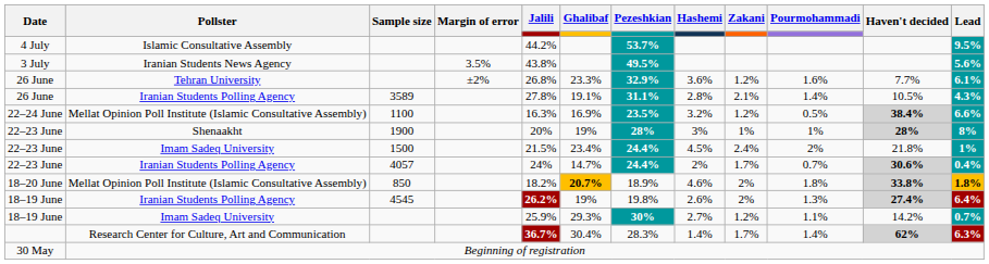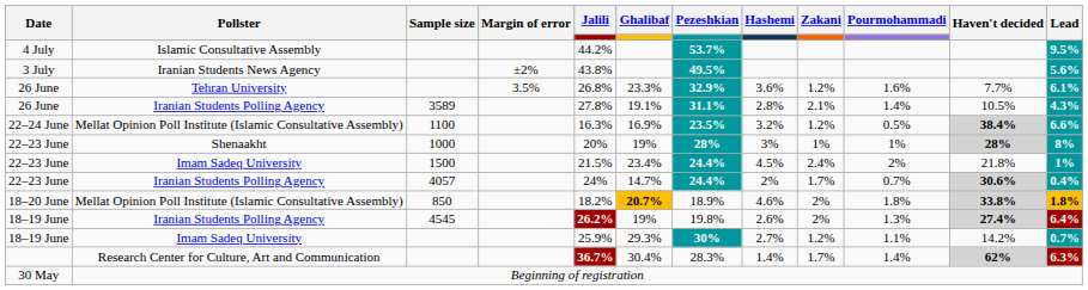 <table class="wikitable" style="text-align:center;font-size:85%;line-height:13px">
 <tr style="height:30px;background-color:#8B8B8B">
 <th rowspan=2>Date</th>
 <th rowspan=2>Pollster</th>
 <th rowspan=2>Sample size</th>
 <th rowspan=2>Margin of error</th>
 <th><a href='#'>Jalili</a></th>
 <th><a href='#'>Ghalibaf</a></th>
 <th><a href='#'>Pezeshkian</a></th>
 <th><a href='#'>Hashemi</a></th>
 <th><a href='#'>Zakani</a></th>
 <th><a href='#'>Pourmohammadi</a></th>
 <th rowspan=2>Haven't decided</th>
 <th rowspan=2>Lead</th>
 </tr>
 <tr>
 <td bgcolor="#A10000"></td>
 <td bgcolor="#ffbf00"></td>
 <td bgcolor="#00989D"></td>
 <td bgcolor="#123456"></td>
 <td bgcolor="#FE6100"></td>
 <td bgcolor="#9370db"></td>
 </tr>
 <tr>
 <td>4 July</td>
 <td>Islamic Consultative Assembly</td>
 <td></td>
 <td></td>
 <td>44.2%</td>
 <td></td>
 <td style="background:#00989D;color:#FFFFFF;"><strong>53.7%</strong></td>
 <td></td>
 <td></td>
 <td></td>
 <td></td>
 <td style="background:#00989D;color:#FFFFFF;"><strong>9.5%</strong></td>
 </tr>
 <tr>
 <td>3 July</td>
 <td>Iranian Students News Agency</td>
 <td></td>
-<td>3.5%</td>
+<td>±2%</td>
 <td>43.8%</td>
 <td></td>
 <td style="background:#00989D;color:#FFFFFF;"><strong>49.5%</strong></td>
 <td></td>
 <td></td>
 <td></td>
 <td></td>
 <td style="background:#00989D;color:#FFFFFF;"><strong>5.6%</strong></td>
 </tr>
 <tr>
 <td>26 June</td>
 <td><a href='#'>Tehran University</a></td>
 <td></td>
-<td>±2%</td>
+<td>3.5%</td>
 <td>26.8%</td>
 <td>23.3%</td>
 <td style="background:#00989D;color:#FFFFFF;"><strong>32.9%</strong></td>
 <td>3.6%</td>
 <td>1.2%</td>
 <td>1.6%</td>
 <td>7.7%</td>
 <td style="background:#00989D;color:#FFFFFF;"><strong>6.1%</strong></td>
 </tr>
 <tr>
 <td>26 June</td>
 <td><a href='#'>Iranian Students Polling Agency</a></td>
 <td>3589</td>
 <td></td>
 <td>27.8%</td>
 <td>19.1%</td>
 <td style="background:#00989D;color:#FFFFFF;"><strong>31.1%</strong></td>
 <td>2.8%</td>
 <td>2.1%</td>
 <td>1.4%</td>
 <td>10.5%</td>
 <td style="background:#00989D;color:#FFFFFF;"><strong>4.3%</strong></td>
 </tr>
 <tr>
 <td>22–24 June</td>
 <td>Mellat Opinion Poll Institute (Islamic Consultative Assembly)</td>
 <td>1100</td>
 <td></td>
 <td>16.3%</td>
 <td>16.9%</td>
 <td style="background:#00989D;color:#FFFFFF;"><strong>23.5%</strong></td>
 <td>3.2%</td>
 <td>1.2%</td>
 <td>0.5%</td>
 <td style="background:lightgrey"><strong>38.4%</strong></td>
 <td style="background:#00989D;color:#FFFFFF;"><strong>6.6%</strong></td>
 </tr>
 <tr>
 <td>22–23 June</td>
 <td>Shenaakht</td>
-<td>1900</td>
+<td>1000</td>
 <td></td>
 <td>20%</td>
 <td>19%</td>
 <td style="background:#00989D;color:#FFFFFF;"><strong>28%</strong></td>
 <td>3%</td>
 <td>1%</td>
 <td>1%</td>
 <td style="background:lightgrey"><strong>28%</strong></td>
 <td style="background:#00989D;color:#FFFFFF;"><strong>8%</strong></td>
 </tr>
 <tr>
 <td>22–23 June</td>
 <td><a href='#'>Imam Sadeq University</a></td>
 <td>1500</td>
 <td></td>
 <td>21.5%</td>
 <td>23.4%</td>
 <td style="background:#00989D;color:#FFFFFF;"><strong>24.4%</strong></td>
 <td>4.5%</td>
 <td>2.4%</td>
 <td>2%</td>
 <td>21.8%</td>
 <td style="background:#00989D;color:#FFFFFF;"><strong>1%</strong></td>
 </tr>
 <tr>
 <td>22–23 June</td>
 <td><a href='#'>Iranian Students Polling Agency</a></td>
 <td>4057</td>
 <td></td>
 <td>24%</td>
 <td>14.7%</td>
 <td style="background:#00989D;color:#FFFFFF;"><strong>24.4%</strong></td>
 <td>2%</td>
 <td>1.7%</td>
 <td>0.7%</td>
 <td style="background:lightgrey"><strong>30.6%</strong></td>
 <td style="background:#00989D;color:#FFFFFF;"><strong>0.4%</strong></td>
 </tr>
 <tr>
 <td>18–20 June</td>
 <td>Mellat Opinion Poll Institute (Islamic Consultative Assembly)</td>
 <td>850</td>
 <td></td>
 <td>18.2%</td>
 <td style="background:#ffbf00"><strong>20.7%</strong></td>
 <td>18.9%</td>
 <td>4.6%</td>
 <td>2%</td>
 <td>1.8%</td>
 <td style="background:lightgrey"><strong>33.8%</strong></td>
 <td style="background:#ffbf00"><strong>1.8%</strong></td>
 </tr>
 <tr>
 <td>18–19 June</td>
 <td><a href='#'>Iranian Students Polling Agency</a></td>
 <td>4545</td>
 <td></td>
 <td style="background:#A10000;color:#FFFFFF;"><strong>26.2%</strong></td>
 <td>19%</td>
 <td>19.8%</td>
 <td>2.6%</td>
 <td>2%</td>
 <td>1.3%</td>
 <td style="background:lightgrey"><strong>27.4%</strong></td>
 <td style="background:#A10000;color:#FFFFFF;"><strong>6.4%</strong></td>
 </tr>
 <tr>
 <td>18–19 June</td>
 <td><a href='#'>Imam Sadeq University</a></td>
 <td></td>
 <td></td>
 <td>25.9%</td>
 <td>29.3%</td>
 <td style="background:#00989D;color:#FFFFFF;"><strong>30%</strong></td>
 <td>2.7%</td>
 <td>1.2%</td>
 <td>1.1%</td>
 <td>14.2%</td>
 <td style="background:#00989D;color:#FFFFFF;"><strong>0.7%</strong></td>
 </tr>
 <tr>
 <td></td>
 <td>Research Center for Culture, Art and Communication</td>
 <td></td>
 <td></td>
 <td style="background:#A10000;color:#FFFFFF;"><strong>36.7%</strong></td>
 <td>30.4%</td>
 <td>28.3%</td>
 <td>1.4%</td>
 <td>1.7%</td>
 <td>1.4%</td>
 <td style="background:lightgrey"><strong>62%</strong></td>
 <td style="background:#A10000;color:#FFFFFF;"><strong>6.3%</strong></td>
 </tr>
 <tr>
 <td>30 May</td>
 <td colspan="12"><em>Beginning of registration</em></td>
 </tr>
 </table>
